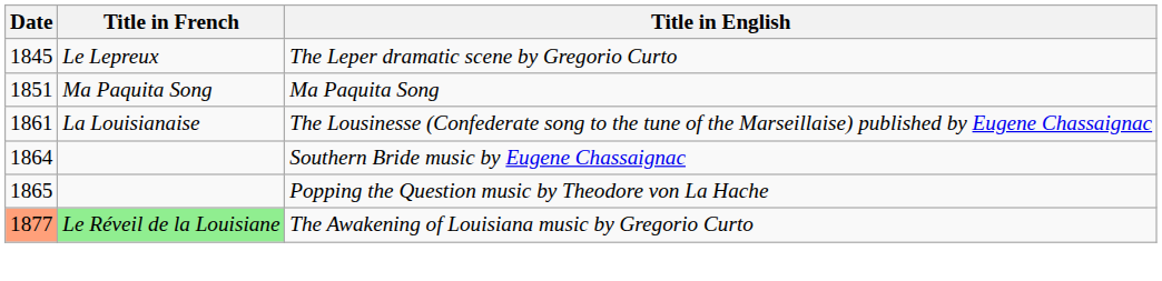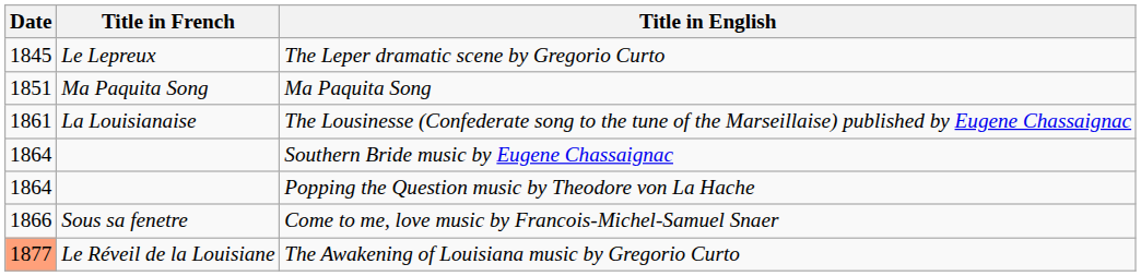 <table class="wikitable">
 <tr>
 <th>Date</th>
 <th>Title in French</th>
 <th>Title in English</th>
 </tr>
 <tr>
 <td>1845</td>
 <td><em>Le Lepreux</em></td>
 <td><em>The Leper dramatic scene by Gregorio Curto</em></td>
 </tr>
 <tr>
 <td>1851</td>
 <td><em>Ma Paquita Song</em></td>
 <td><em>Ma Paquita Song</em></td>
 </tr>
 <tr>
 <td>1861</td>
 <td><em>La Louisianaise</em></td>
 <td><em>The Lousinesse (Confederate song to the tune of the Marseillaise) published by <a href='#'>Eugene Chassaignac</a></em></td>
 </tr>
 <tr>
 <td>1864</td>
 <td><em></em></td>
 <td><em>Southern Bride music by <a href='#'>Eugene Chassaignac</a></em></td>
 </tr>
 <tr>
-<td>1865</td>
+<td>1864</td>
 <td><em></em></td>
 <td><em>Popping the Question music by Theodore von La Hache</em></td>
 </tr>
 <tr>
+<td>1866</td>
+<td><em>Sous sa fenetre</em></td>
+<td><em>Come to me, love music by Francois-Michel-Samuel Snaer</em></td>
+</tr>
+<tr>
 <td style="background: lightsalmon;">1877</td>
-<td style="background: lightgreen;"><em>Le Réveil de la Louisiane</em></td>
+<td><em>Le Réveil de la Louisiane</em></td>
 <td><em>The Awakening of Louisiana music by Gregorio Curto</em></td>
 </tr>
 </table>
